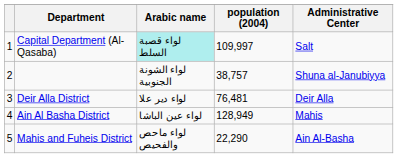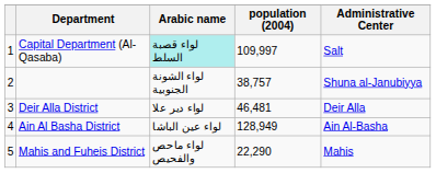 <table class="wikitable">
 <tr>
 </tr>
 <tr>
 <th></th>
 <th>Department</th>
 <th>Arabic name</th>
 <th>population (2004)</th>
 <th>Administrative Center</th>
 </tr>
 <tr>
 <td>1</td>
 <td><a href='#'>Capital Department</a> (Al-Qasaba)</td>
 <td style="background: paleturquoise;">لواء قصبة اﻟﺴﻠﻂ</td>
 <td>109,997</td>
 <td><a href='#'>Salt</a></td>
 </tr>
 <tr>
 <td>2</td>
 <td></td>
 <td>ﻟﻮاء اﻟﺸﻮﻧﺔ اﻟﺠﻨﻮﺑﻴﺔ</td>
 <td>38,757</td>
 <td><a href='#'>Shuna al-Janubiyya</a></td>
 </tr>
 <tr>
 <td>3</td>
 <td><a href='#'>Deir Alla District</a></td>
 <td>ﻟﻮاء دﻳﺮ ﻋﻼ</td>
-<td>76,481</td>
+<td>46,481</td>
 <td><a href='#'>Deir Alla</a></td>
 </tr>
 <tr>
 <td>4</td>
 <td><a href='#'>Ain Al Basha District</a></td>
 <td>ﻟﻮاء ﻋﻴﻦ اﻟﺒﺎﺷﺎ</td>
 <td>128,949</td>
-<td><a href='#'>Mahis</a></td>
+<td><a href='#'>Ain Al-Basha</a></td>
 </tr>
 <tr>
 <td>5</td>
 <td><a href='#'>Mahis and Fuheis District</a></td>
 <td>ﻟﻮاء ﻣﺎﺣﺺ واﻟﻔﺤﻴﺺ</td>
 <td>22,290</td>
-<td><a href='#'>Ain Al-Basha</a></td>
+<td><a href='#'>Mahis</a></td>
 </tr>
 </table>
